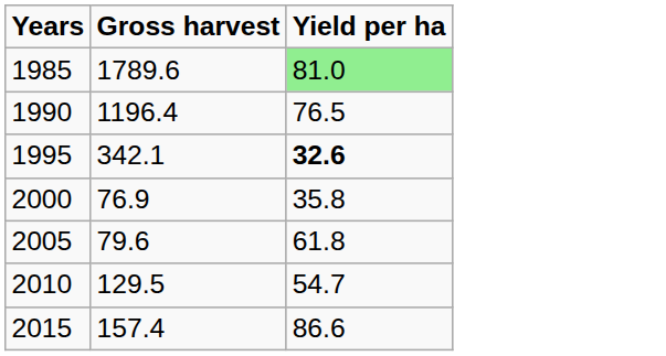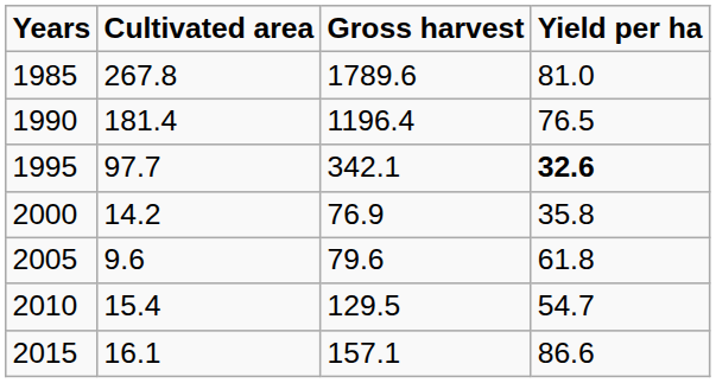 <table class="wikitable">
 <tr>
 <td><strong>Years</strong></td>
+<td><strong>Cultivated  area</strong></td>
 <td><strong>Gross  harvest</strong></td>
 <td><strong>Yield  per ha</strong></td>
 </tr>
 <tr>
 <td>1985</td>
+<td>267.8</td>
 <td>1789.6</td>
-<td style="background: lightgreen;">81.0</td>
+<td>81.0</td>
 </tr>
 <tr>
 <td>1990</td>
+<td>181.4</td>
 <td>1196.4</td>
 <td>76.5</td>
 </tr>
 <tr>
 <td>1995</td>
+<td>97.7</td>
 <td>342.1</td>
 <td><strong>32.6</strong></td>
 </tr>
 <tr>
 <td>2000</td>
+<td>14.2</td>
 <td>76.9</td>
 <td>35.8</td>
 </tr>
 <tr>
 <td>2005</td>
+<td>9.6</td>
 <td>79.6</td>
 <td>61.8</td>
 </tr>
 <tr>
 <td>2010</td>
+<td>15.4</td>
 <td>129.5</td>
 <td>54.7</td>
 </tr>
 <tr>
 <td>2015</td>
-<td>157.4</td>
+<td>16.1</td>
+<td>157.1</td>
 <td>86.6</td>
 </tr>
 </table>
